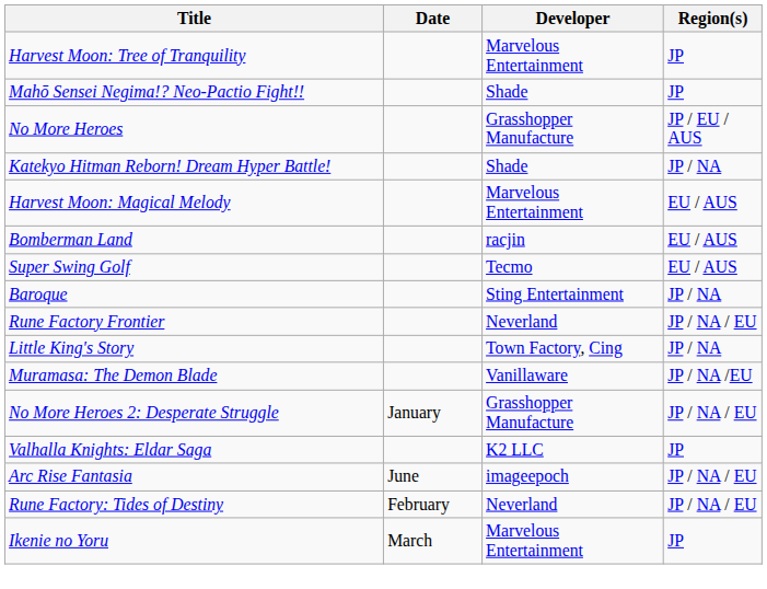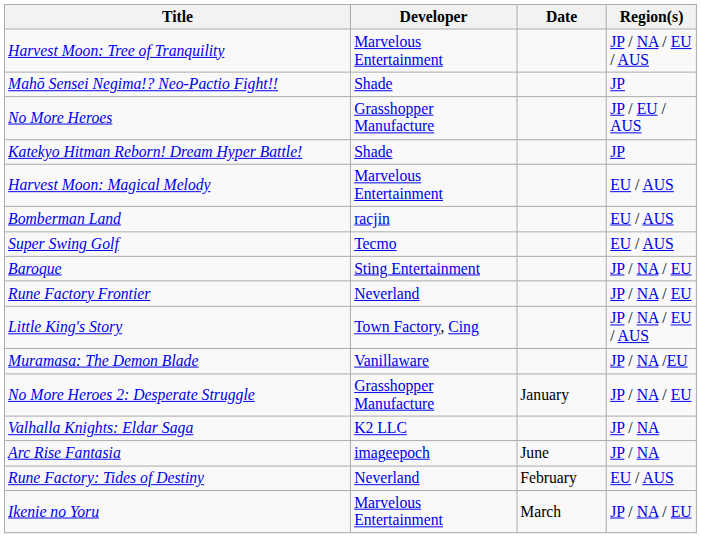 <table class="wikitable sortable" style="text-align: left; width: 80%;">
 <tr>
 <th style="width:50%;">Title</th>
+<th style="width:24%;">Developer</th>
 <th style="width:13%;">Date</th>
-<th style="width:24%;">Developer</th>
 <th style="width:13%;">Region(s)</th>
 </tr>
 <tr>
 <td><em><a href='#'>Harvest Moon: Tree of Tranquility</a></em></td>
+<td><a href='#'>Marvelous Entertainment</a></td>
 <td></td>
-<td><a href='#'>Marvelous Entertainment</a></td>
-<td><a href='#'>JP</a></td>
+<td><a href='#'>JP</a> / <a href='#'>NA</a> / <a href='#'>EU</a> / <a href='#'>AUS</a></td>
 </tr>
 <tr>
 <td><em><a href='#'>Mahō Sensei Negima!? Neo-Pactio Fight!!</a></em></td>
+<td><a href='#'>Shade</a></td>
 <td></td>
-<td><a href='#'>Shade</a></td>
 <td><a href='#'>JP</a></td>
 </tr>
 <tr>
 <td><em><a href='#'>No More Heroes</a></em></td>
+<td><a href='#'>Grasshopper Manufacture</a></td>
 <td></td>
-<td><a href='#'>Grasshopper Manufacture</a></td>
 <td><a href='#'>JP</a> / <a href='#'>EU</a> / <a href='#'>AUS</a></td>
 </tr>
 <tr>
 <td><em><a href='#'>Katekyo Hitman Reborn! Dream Hyper Battle!</a></em></td>
+<td><a href='#'>Shade</a></td>
 <td></td>
-<td><a href='#'>Shade</a></td>
-<td><a href='#'>JP</a> / <a href='#'>NA</a></td>
+<td><a href='#'>JP</a></td>
 </tr>
 <tr>
 <td><em><a href='#'>Harvest Moon: Magical Melody</a></em></td>
+<td><a href='#'>Marvelous Entertainment</a></td>
 <td></td>
-<td><a href='#'>Marvelous Entertainment</a></td>
 <td><a href='#'>EU</a> / <a href='#'>AUS</a></td>
 </tr>
 <tr>
 <td><em><a href='#'>Bomberman Land</a></em></td>
+<td><a href='#'>racjin</a></td>
 <td></td>
-<td><a href='#'>racjin</a></td>
 <td><a href='#'>EU</a> / <a href='#'>AUS</a></td>
 </tr>
 <tr>
 <td><em><a href='#'>Super Swing Golf</a></em></td>
+<td><a href='#'>Tecmo</a></td>
 <td></td>
-<td><a href='#'>Tecmo</a></td>
 <td><a href='#'>EU</a> / <a href='#'>AUS</a></td>
 </tr>
 <tr>
 <td><em><a href='#'>Baroque</a></em></td>
+<td><a href='#'>Sting Entertainment</a></td>
 <td></td>
-<td><a href='#'>Sting Entertainment</a></td>
-<td><a href='#'>JP</a> / <a href='#'>NA</a></td>
+<td><a href='#'>JP</a> / <a href='#'>NA</a> / <a href='#'>EU</a></td>
 </tr>
 <tr>
 <td><em><a href='#'>Rune Factory Frontier</a></em></td>
+<td><a href='#'>Neverland</a></td>
 <td></td>
-<td><a href='#'>Neverland</a></td>
 <td><a href='#'>JP</a> / <a href='#'>NA</a> / <a href='#'>EU</a></td>
 </tr>
 <tr>
 <td><em><a href='#'>Little King's Story</a></em></td>
+<td><a href='#'>Town Factory</a>, <a href='#'>Cing</a></td>
 <td></td>
-<td><a href='#'>Town Factory</a>, <a href='#'>Cing</a></td>
-<td><a href='#'>JP</a> / <a href='#'>NA</a></td>
+<td><a href='#'>JP</a> / <a href='#'>NA</a> / <a href='#'>EU</a> / <a href='#'>AUS</a></td>
 </tr>
 <tr>
 <td><em><a href='#'>Muramasa: The Demon Blade</a></em></td>
+<td><a href='#'>Vanillaware</a></td>
 <td></td>
-<td><a href='#'>Vanillaware</a></td>
 <td><a href='#'>JP</a> / <a href='#'>NA</a> /<a href='#'>EU</a></td>
 </tr>
 <tr>
 <td><em><a href='#'>No More Heroes 2: Desperate Struggle</a></em></td>
+<td><a href='#'>Grasshopper Manufacture</a></td>
 <td>January </td>
-<td><a href='#'>Grasshopper Manufacture</a></td>
 <td><a href='#'>JP</a> / <a href='#'>NA</a> / <a href='#'>EU</a></td>
 </tr>
 <tr>
 <td><em><a href='#'>Valhalla Knights: Eldar Saga</a></em></td>
+<td><a href='#'>K2 LLC</a></td>
 <td></td>
-<td><a href='#'>K2 LLC</a></td>
-<td><a href='#'>JP</a></td>
+<td><a href='#'>JP</a> / <a href='#'>NA</a></td>
 </tr>
 <tr>
 <td><em><a href='#'>Arc Rise Fantasia</a></em></td>
+<td><a href='#'>imageepoch</a></td>
 <td>June </td>
-<td><a href='#'>imageepoch</a></td>
-<td><a href='#'>JP</a> / <a href='#'>NA</a> / <a href='#'>EU</a></td>
+<td><a href='#'>JP</a> / <a href='#'>NA</a></td>
 </tr>
 <tr>
 <td><em><a href='#'>Rune Factory: Tides of Destiny</a></em></td>
+<td><a href='#'>Neverland</a></td>
 <td>February </td>
-<td><a href='#'>Neverland</a></td>
-<td><a href='#'>JP</a> / <a href='#'>NA</a> / <a href='#'>EU</a></td>
+<td><a href='#'>EU</a> / <a href='#'>AUS</a></td>
 </tr>
 <tr>
 <td><em><a href='#'>Ikenie no Yoru</a></em></td>
+<td><a href='#'>Marvelous Entertainment</a></td>
 <td>March </td>
-<td><a href='#'>Marvelous Entertainment</a></td>
-<td><a href='#'>JP</a></td>
+<td><a href='#'>JP</a> / <a href='#'>NA</a> / <a href='#'>EU</a></td>
 </tr>
 </table>
